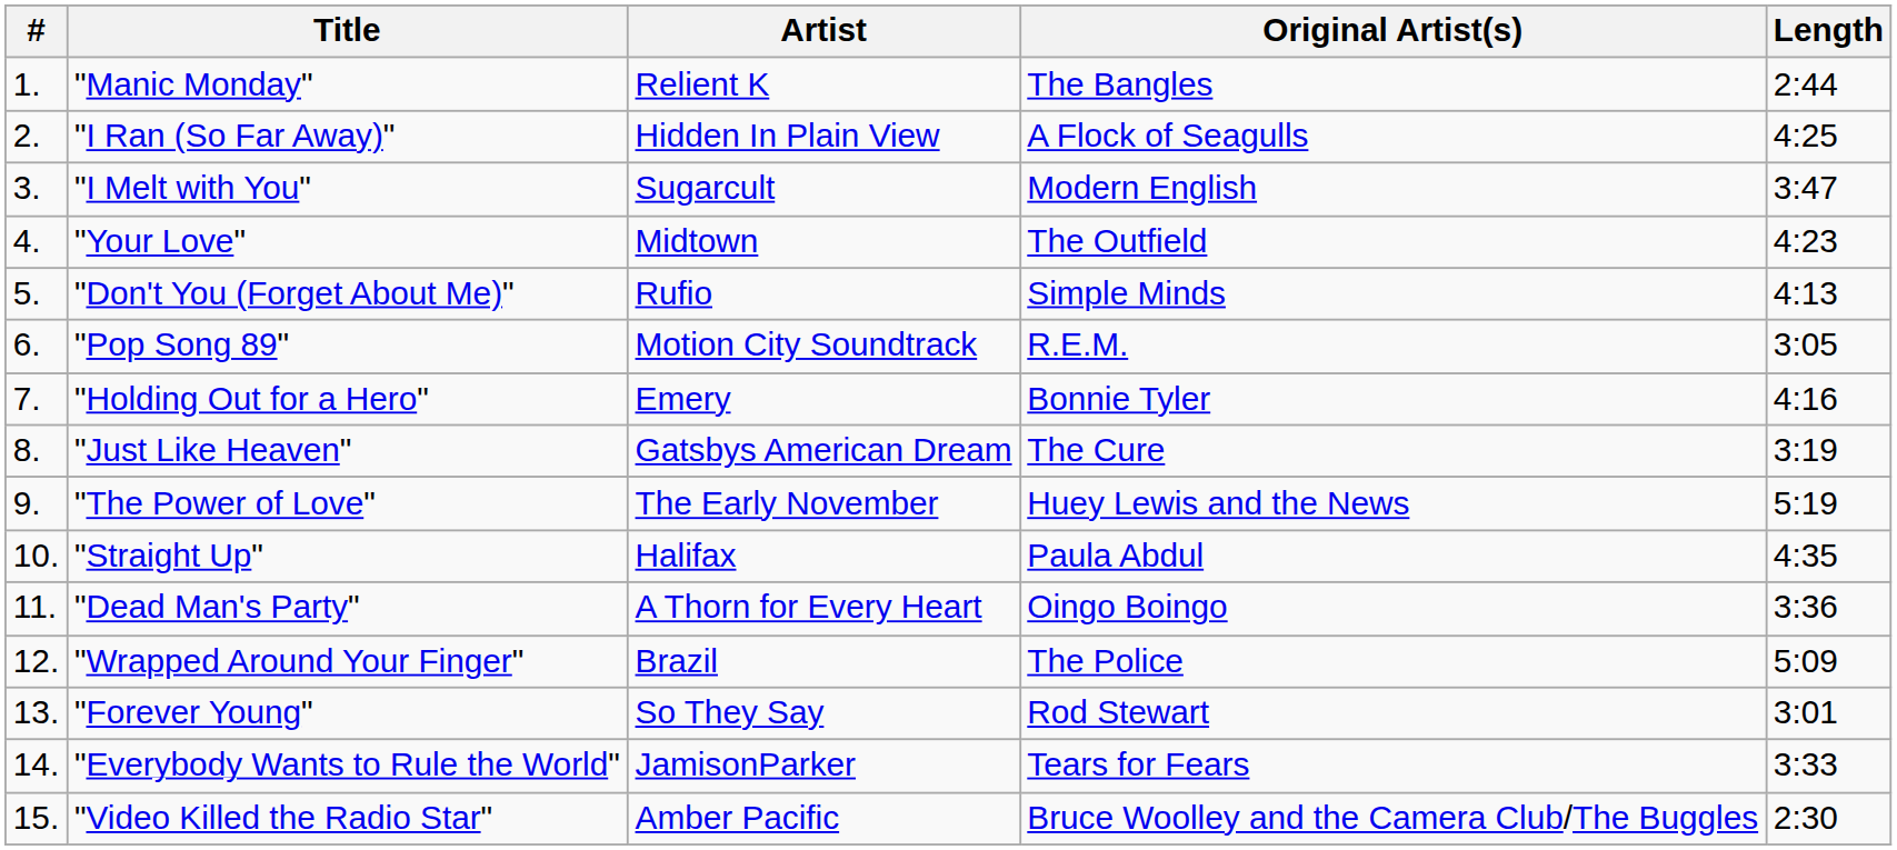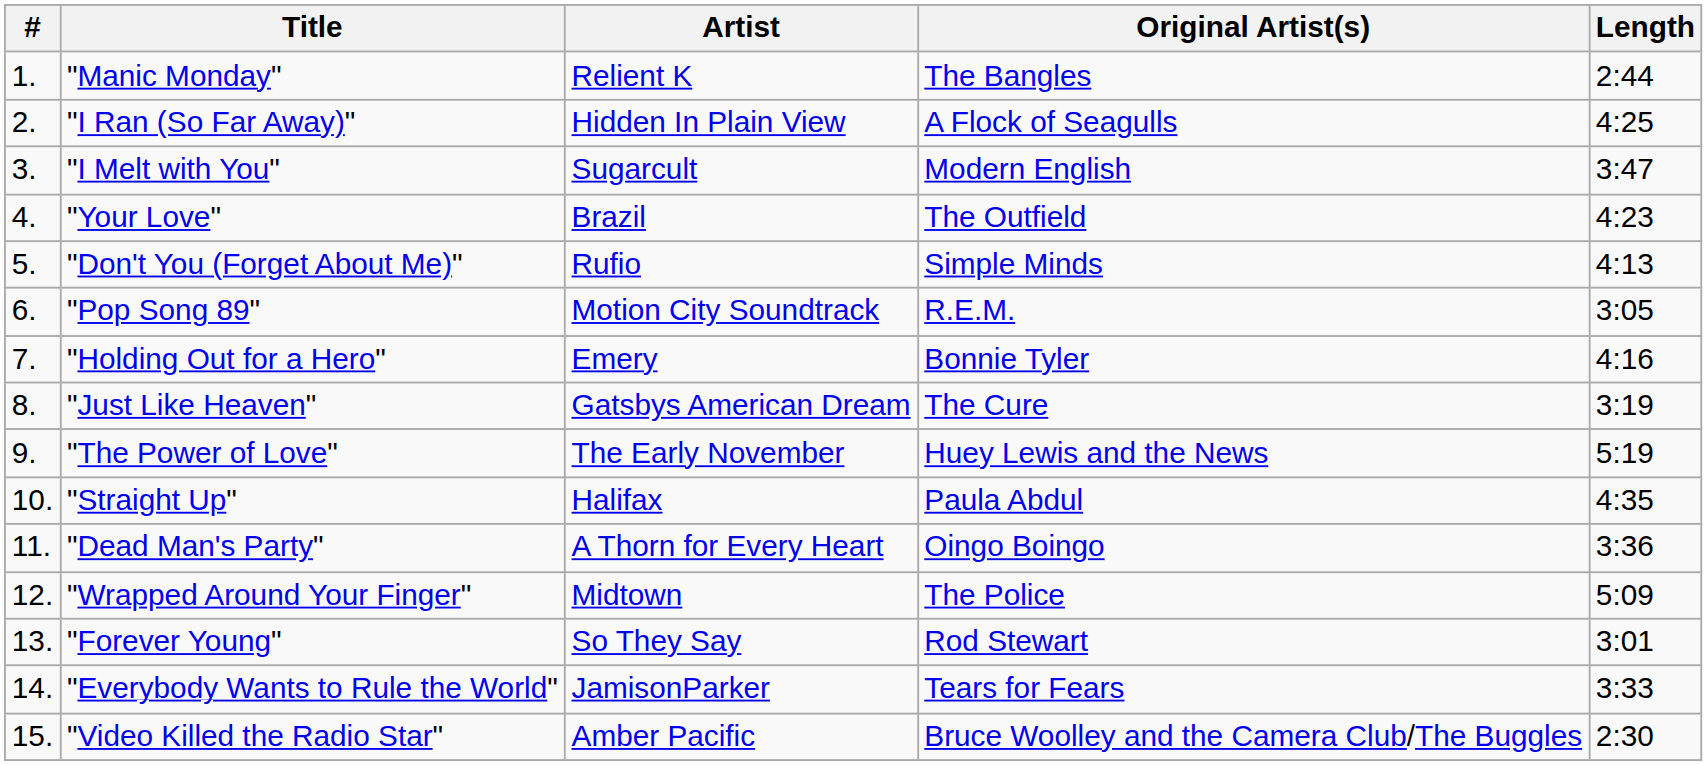 <table class="wikitable" border="1">
 <tr>
 <th>#</th>
 <th>Title</th>
 <th>Artist</th>
 <th>Original Artist(s)</th>
 <th>Length</th>
 </tr>
 <tr>
 <td>1.</td>
 <td>"<a href='#'>Manic Monday</a>"</td>
 <td><a href='#'>Relient K</a></td>
 <td><a href='#'>The Bangles</a></td>
 <td>2:44</td>
 </tr>
 <tr>
 <td>2.</td>
 <td>"<a href='#'>I Ran (So Far Away)</a>"</td>
 <td><a href='#'>Hidden In Plain View</a></td>
 <td><a href='#'>A Flock of Seagulls</a></td>
 <td>4:25</td>
 </tr>
 <tr>
 <td>3.</td>
 <td>"<a href='#'>I Melt with You</a>"</td>
 <td><a href='#'>Sugarcult</a></td>
 <td><a href='#'>Modern English</a></td>
 <td>3:47</td>
 </tr>
 <tr>
 <td>4.</td>
 <td>"<a href='#'>Your Love</a>"</td>
-<td><a href='#'>Midtown</a></td>
+<td><a href='#'>Brazil</a></td>
 <td><a href='#'>The Outfield</a></td>
 <td>4:23</td>
 </tr>
 <tr>
 <td>5.</td>
 <td>"<a href='#'>Don't You (Forget About Me)</a>"</td>
 <td><a href='#'>Rufio</a></td>
 <td><a href='#'>Simple Minds</a></td>
 <td>4:13</td>
 </tr>
 <tr>
 <td>6.</td>
 <td>"<a href='#'>Pop Song 89</a>"</td>
 <td><a href='#'>Motion City Soundtrack</a></td>
 <td><a href='#'>R.E.M.</a></td>
 <td>3:05</td>
 </tr>
 <tr>
 <td>7.</td>
 <td>"<a href='#'>Holding Out for a Hero</a>"</td>
 <td><a href='#'>Emery</a></td>
 <td><a href='#'>Bonnie Tyler</a></td>
 <td>4:16</td>
 </tr>
 <tr>
 <td>8.</td>
 <td>"<a href='#'>Just Like Heaven</a>"</td>
 <td><a href='#'>Gatsbys American Dream</a></td>
 <td><a href='#'>The Cure</a></td>
 <td>3:19</td>
 </tr>
 <tr>
 <td>9.</td>
 <td>"<a href='#'>The Power of Love</a>"</td>
 <td><a href='#'>The Early November</a></td>
 <td><a href='#'>Huey Lewis and the News</a></td>
 <td>5:19</td>
 </tr>
 <tr>
 <td>10.</td>
 <td>"<a href='#'>Straight Up</a>"</td>
 <td><a href='#'>Halifax</a></td>
 <td><a href='#'>Paula Abdul</a></td>
 <td>4:35</td>
 </tr>
 <tr>
 <td>11.</td>
 <td>"<a href='#'>Dead Man's Party</a>"</td>
 <td><a href='#'>A Thorn for Every Heart</a></td>
 <td><a href='#'>Oingo Boingo</a></td>
 <td>3:36</td>
 </tr>
 <tr>
 <td>12.</td>
 <td>"<a href='#'>Wrapped Around Your Finger</a>"</td>
-<td><a href='#'>Brazil</a></td>
+<td><a href='#'>Midtown</a></td>
 <td><a href='#'>The Police</a></td>
 <td>5:09</td>
 </tr>
 <tr>
 <td>13.</td>
 <td>"<a href='#'>Forever Young</a>"</td>
 <td><a href='#'>So They Say</a></td>
 <td><a href='#'>Rod Stewart</a></td>
 <td>3:01</td>
 </tr>
 <tr>
 <td>14.</td>
 <td>"<a href='#'>Everybody Wants to Rule the World</a>"</td>
 <td><a href='#'>JamisonParker</a></td>
 <td><a href='#'>Tears for Fears</a></td>
 <td>3:33</td>
 </tr>
 <tr>
 <td>15.</td>
 <td>"<a href='#'>Video Killed the Radio Star</a>"</td>
 <td><a href='#'>Amber Pacific</a></td>
 <td><a href='#'>Bruce Woolley and the Camera Club</a>/<a href='#'>The Buggles</a></td>
 <td>2:30</td>
 </tr>
 </table>
